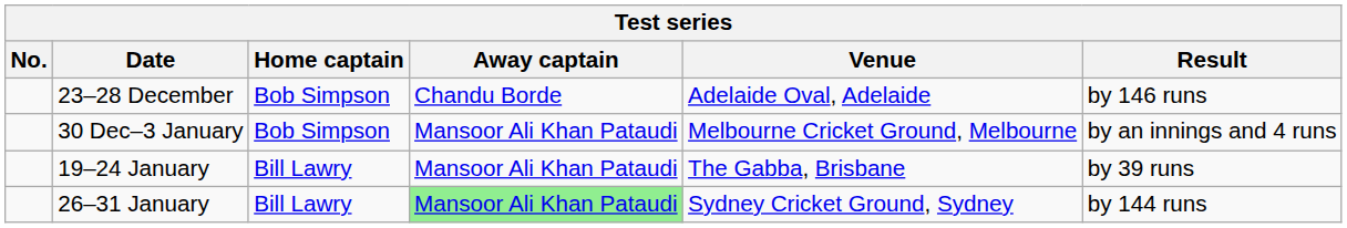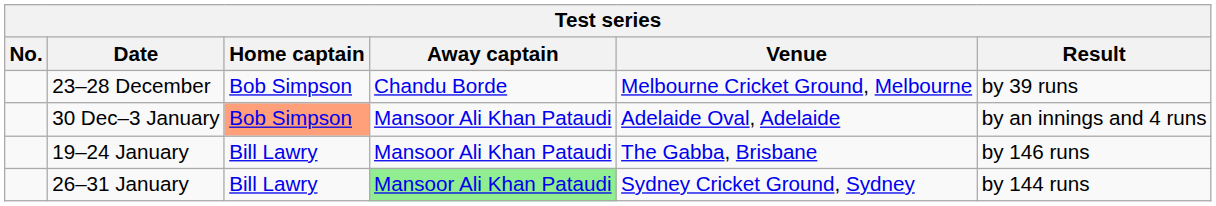 <table class="wikitable">
 <tr>
 <th colspan="9">Test series</th>
 </tr>
 <tr>
 <th>No.</th>
 <th>Date</th>
 <th>Home captain</th>
 <th>Away captain</th>
 <th>Venue</th>
 <th>Result</th>
 </tr>
 <tr>
 <td></td>
 <td>23–28 December</td>
 <td><a href='#'>Bob Simpson</a></td>
 <td><a href='#'>Chandu Borde</a></td>
-<td><a href='#'>Adelaide Oval</a>, <a href='#'>Adelaide</a></td>
-<td> by 146 runs</td>
+<td><a href='#'>Melbourne Cricket Ground</a>, <a href='#'>Melbourne</a></td>
+<td> by 39 runs</td>
 </tr>
 <tr>
 <td></td>
 <td>30 Dec–3 January</td>
-<td><a href='#'>Bob Simpson</a></td>
+<td style="background: lightsalmon;"><a href='#'>Bob Simpson</a></td>
 <td><a href='#'>Mansoor Ali Khan Pataudi</a></td>
-<td><a href='#'>Melbourne Cricket Ground</a>, <a href='#'>Melbourne</a></td>
+<td><a href='#'>Adelaide Oval</a>, <a href='#'>Adelaide</a></td>
 <td> by an innings and 4 runs</td>
 </tr>
 <tr>
 <td></td>
 <td>19–24 January</td>
 <td><a href='#'>Bill Lawry</a></td>
 <td><a href='#'>Mansoor Ali Khan Pataudi</a></td>
 <td><a href='#'>The Gabba</a>, <a href='#'>Brisbane</a></td>
-<td> by 39 runs</td>
+<td> by 146 runs</td>
 </tr>
 <tr>
 <td></td>
 <td>26–31 January</td>
 <td><a href='#'>Bill Lawry</a></td>
 <td style="background: lightgreen;"><a href='#'>Mansoor Ali Khan Pataudi</a></td>
 <td><a href='#'>Sydney Cricket Ground</a>, <a href='#'>Sydney</a></td>
 <td> by 144 runs</td>
 </tr>
 </table>
